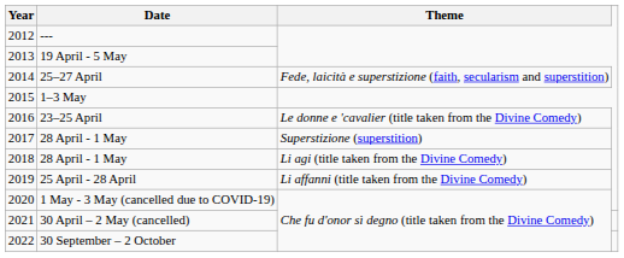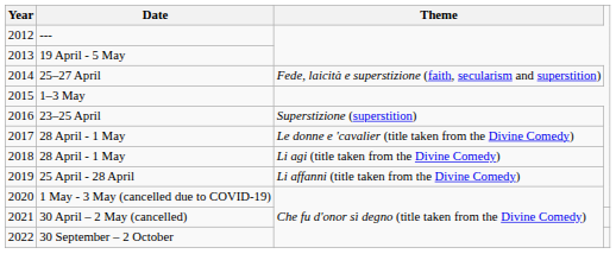 <table class="wikitable">
 <tr>
 <th>Year</th>
 <th>Date</th>
 <th>Theme</th>
 </tr>
 <tr>
 <td>2012</td>
 <td>---</td>
 </tr>
 <tr>
 <td>2013</td>
 <td>19 April - 5 May</td>
 </tr>
 <tr>
 <td>2014</td>
 <td>25–27 April</td>
 <td><em>Fede, laicità e superstizione</em> (<a href='#'>faith</a>, <a href='#'>secularism</a> and  <a href='#'>superstition</a>)</td>
 </tr>
 <tr>
 <td>2015</td>
 <td>1–3 May</td>
 </tr>
 <tr>
 <td>2016</td>
 <td>23–25 April</td>
-<td><em>Le donne e 'cavalier</em> (title taken from the <a href='#'>Divine Comedy</a>)</td>
+<td><em>Superstizione</em> (<a href='#'>superstition</a>)</td>
 </tr>
 <tr>
 <td>2017</td>
 <td>28 April - 1 May</td>
-<td><em>Superstizione</em> (<a href='#'>superstition</a>)</td>
+<td><em>Le donne e 'cavalier</em> (title taken from the <a href='#'>Divine Comedy</a>)</td>
 </tr>
 <tr>
 <td>2018</td>
 <td>28 April - 1 May</td>
 <td><em>Li agi</em> (title taken from the <a href='#'>Divine Comedy</a>)</td>
 </tr>
 <tr>
 <td>2019</td>
 <td>25 April - 28 April</td>
 <td><em>Li affanni</em> (title taken from the <a href='#'>Divine Comedy</a>)</td>
 </tr>
 <tr>
 <td>2020</td>
 <td>1 May - 3 May (cancelled due to COVID-19)</td>
 <td rowspan=3><em>Che fu d'onor sì degno</em> (title taken from the <a href='#'>Divine Comedy</a>)</td>
 </tr>
 <tr>
 <td>2021</td>
 <td>30 April – 2 May (cancelled)</td>
 <td></td>
 </tr>
 <tr>
 <td>2022</td>
 <td>30 September – 2 October</td>
 <td></td>
 </tr>
 </table>
